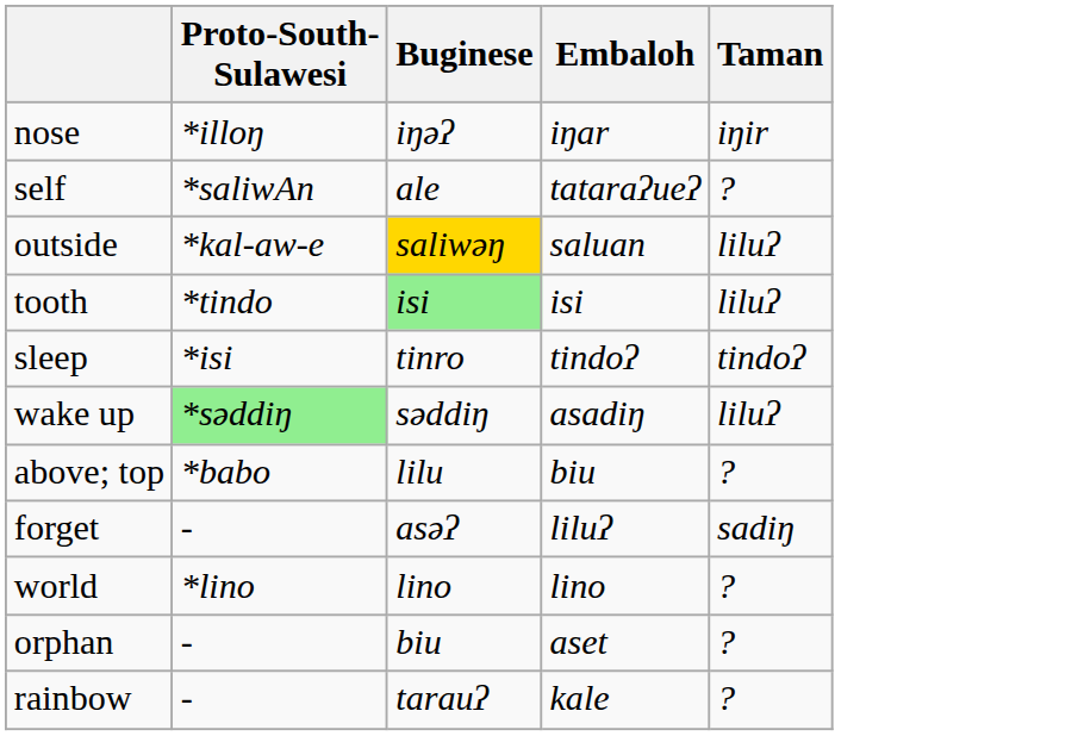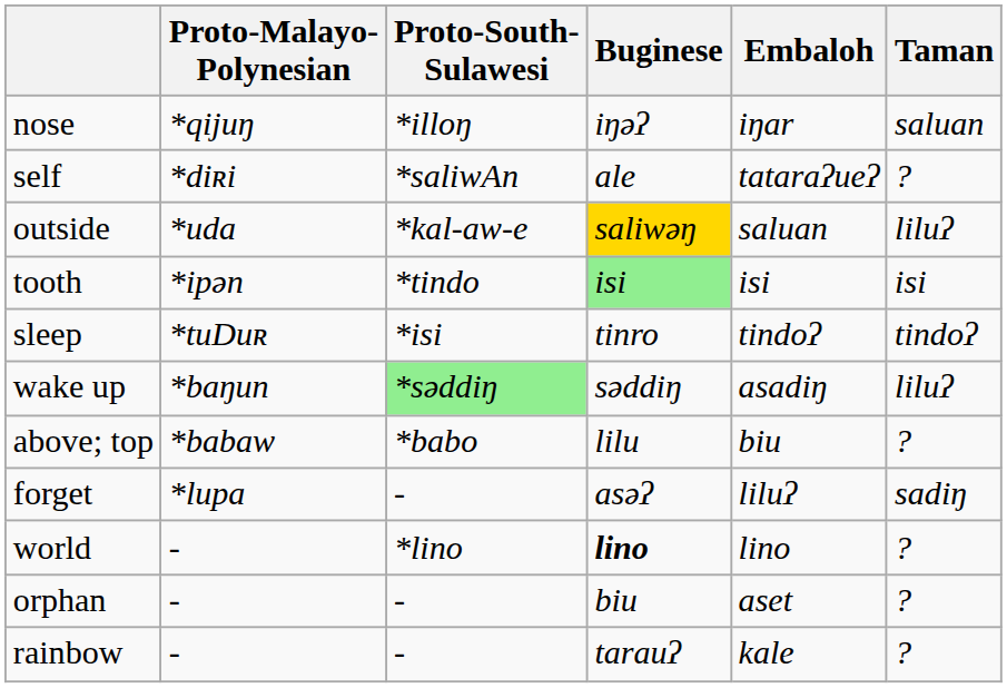 <table class="wikitable">
 <tr>
 <th></th>
+<th>Proto-Malayo-<br>Polynesian</th>
 <th>Proto-South-<br>Sulawesi</th>
 <th>Buginese</th>
 <th>Embaloh</th>
 <th>Taman</th>
 </tr>
 <tr>
 <td>nose</td>
+<td><em>*qijuŋ</em></td>
 <td><em>*illoŋ</em></td>
 <td><em>iŋəʔ</em></td>
 <td><em>iŋar</em></td>
-<td><em>iŋir</em></td>
+<td><em>saluan</em></td>
 </tr>
 <tr>
 <td>self</td>
+<td><em>*diʀi</em></td>
 <td><em>*saliwAn</em></td>
 <td><em>ale</em></td>
 <td><em>tataraʔueʔ</em></td>
 <td><em>?</em></td>
 </tr>
 <tr>
 <td>outside</td>
+<td><em>*uda</em></td>
 <td><em>*kal-aw-e</em></td>
 <td style="background: gold;"><em>saliwəŋ</em></td>
 <td><em>saluan</em></td>
 <td><em>liluʔ</em></td>
 </tr>
 <tr>
 <td>tooth</td>
+<td><em>*ipən</em></td>
 <td><em>*tindo</em></td>
 <td style="background: lightgreen;"><em>isi</em></td>
 <td><em>isi</em></td>
-<td><em>liluʔ</em></td>
+<td><em>isi</em></td>
 </tr>
 <tr>
 <td>sleep</td>
+<td><em>*tuDuʀ</em></td>
 <td><em>*isi</em></td>
 <td><em>tinro</em></td>
 <td><em>tindoʔ</em></td>
 <td><em>tindoʔ</em></td>
 </tr>
 <tr>
 <td>wake up</td>
+<td><em>*baŋun</em></td>
 <td style="background: lightgreen;"><em>*səddiŋ</em></td>
 <td><em>səddiŋ</em></td>
 <td><em>asadiŋ</em></td>
 <td><em>liluʔ</em></td>
 </tr>
 <tr>
 <td>above; top</td>
+<td><em>*babaw</em></td>
 <td><em>*babo</em></td>
 <td><em>lilu</em></td>
 <td><em>biu</em></td>
 <td><em>?</em></td>
 </tr>
 <tr>
 <td>forget</td>
+<td><em>*lupa</em></td>
 <td><em>-</em></td>
 <td><em>asəʔ</em></td>
 <td><em>liluʔ</em></td>
 <td><em>sadiŋ</em></td>
 </tr>
 <tr>
 <td>world</td>
+<td>-</td>
 <td><em>*lino</em></td>
-<td><em>lino</em></td>
+<td><strong><em>lino</em></strong></td>
 <td><em>lino</em></td>
 <td><em>?</em></td>
 </tr>
 <tr>
 <td>orphan</td>
+<td>-</td>
 <td>-</td>
 <td><em>biu</em></td>
 <td><em>aset</em></td>
 <td><em>?</em></td>
 </tr>
 <tr>
 <td>rainbow</td>
 <td><em>-</em></td>
+<td><em>-</em></td>
 <td><em>tarauʔ</em></td>
 <td><em>kale</em></td>
 <td><em>?</em></td>
 </tr>
 </table>
